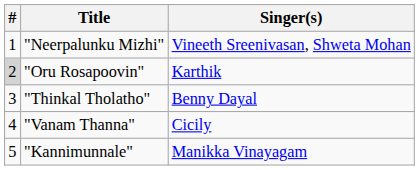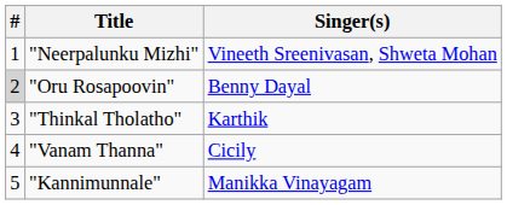 <table class="wikitable" style="font-size:95%;">
 <tr>
 <th>#</th>
 <th>Title</th>
 <th>Singer(s)</th>
 </tr>
 <tr>
 <td>1</td>
 <td>"Neerpalunku Mizhi"</td>
 <td><a href='#'>Vineeth Sreenivasan</a>, <a href='#'>Shweta Mohan</a></td>
 </tr>
 <tr>
 <td style="background: lightgrey;">2</td>
 <td>"Oru Rosapoovin"</td>
-<td><a href='#'>Karthik</a></td>
+<td><a href='#'>Benny Dayal</a></td>
 </tr>
 <tr>
 <td>3</td>
 <td>"Thinkal Tholatho"</td>
-<td><a href='#'>Benny Dayal</a></td>
+<td><a href='#'>Karthik</a></td>
 </tr>
 <tr>
 <td>4</td>
 <td>"Vanam Thanna"</td>
 <td><a href='#'>Cicily</a></td>
 </tr>
 <tr>
 <td>5</td>
 <td>"Kannimunnale"</td>
 <td><a href='#'>Manikka Vinayagam</a></td>
 </tr>
 </table>
